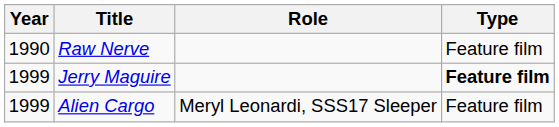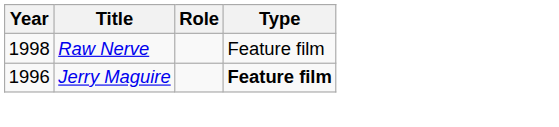 <table class="wikitable">
 <tr>
 <th>Year</th>
 <th>Title</th>
 <th>Role</th>
 <th>Type</th>
 </tr>
 <tr>
-<td>1990</td>
+<td>1998</td>
 <td><em><a href='#'>Raw Nerve</a></em></td>
 <td></td>
 <td>Feature film</td>
 </tr>
 <tr>
-<td>1999</td>
+<td>1996</td>
 <td><em><a href='#'>Jerry Maguire</a></em></td>
 <td></td>
 <td><strong>Feature film</strong></td>
 </tr>
-<tr>
-<td>1999</td>
-<td><em><a href='#'>Alien Cargo</a></em></td>
-<td>Meryl Leonardi, SSS17 Sleeper</td>
-<td>Feature film</td>
-</tr>
 </table>
